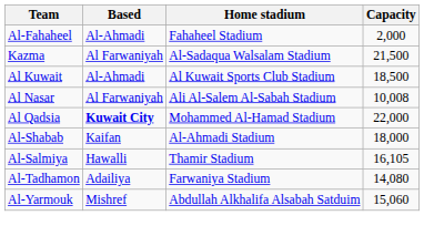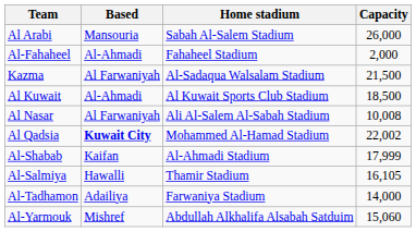 <table class="wikitable sortable">
 <tr>
 <th>Team</th>
 <th>Based</th>
 <th>Home stadium</th>
 <th>Capacity</th>
+</tr>
+<tr>
+<td><a href='#'>Al Arabi</a></td>
+<td><a href='#'>Mansouria</a></td>
+<td><a href='#'>Sabah Al-Salem Stadium</a></td>
+<td align=center>26,000</td>
 </tr>
 <tr>
 <td><a href='#'>Al-Fahaheel</a></td>
 <td><a href='#'>Al-Ahmadi</a></td>
 <td><a href='#'>Fahaheel Stadium</a></td>
 <td align=center>2,000</td>
 </tr>
 <tr>
 <td><a href='#'>Kazma</a></td>
 <td><a href='#'>Al Farwaniyah</a></td>
 <td><a href='#'>Al-Sadaqua Walsalam Stadium</a></td>
 <td align=center>21,500</td>
 </tr>
 <tr>
 <td><a href='#'>Al Kuwait</a></td>
 <td><a href='#'>Al-Ahmadi</a></td>
 <td><a href='#'>Al Kuwait Sports Club Stadium</a></td>
 <td align=center>18,500</td>
 </tr>
 <tr>
 <td><a href='#'>Al Nasar</a></td>
 <td><a href='#'>Al Farwaniyah</a></td>
 <td><a href='#'>Ali Al-Salem Al-Sabah Stadium</a></td>
 <td align=center>10,008</td>
 </tr>
 <tr>
 <td><a href='#'>Al Qadsia</a></td>
 <td><strong><a href='#'>Kuwait City</a></strong></td>
 <td><a href='#'>Mohammed Al-Hamad Stadium</a></td>
-<td align=center>22,000</td>
+<td align=center>22,002</td>
 </tr>
 <tr>
 <td><a href='#'>Al-Shabab</a></td>
 <td><a href='#'>Kaifan</a></td>
 <td><a href='#'>Al-Ahmadi Stadium</a></td>
-<td align=center>18,000</td>
+<td align=center>17,999</td>
 </tr>
 <tr>
 <td><a href='#'>Al-Salmiya</a></td>
 <td><a href='#'>Hawalli</a></td>
 <td><a href='#'>Thamir Stadium</a></td>
 <td align=center>16,105</td>
 </tr>
 <tr>
 <td><a href='#'>Al-Tadhamon</a></td>
 <td><a href='#'>Adailiya</a></td>
 <td><a href='#'>Farwaniya Stadium</a></td>
-<td align=center>14,080</td>
+<td align=center>14,000</td>
 </tr>
 <tr>
 <td><a href='#'>Al-Yarmouk</a></td>
 <td><a href='#'>Mishref</a></td>
 <td><a href='#'>Abdullah Alkhalifa Alsabah Satduim</a></td>
 <td align=center>15,060</td>
 </tr>
 </table>
